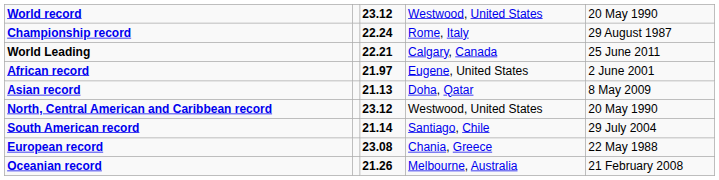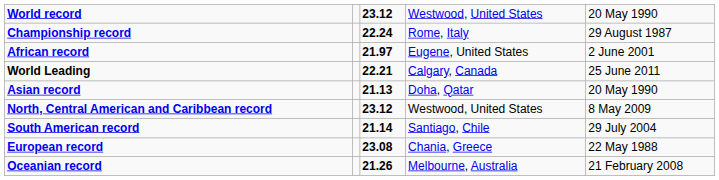 <table class="wikitable" width=75%>
 <tr>
 <td><strong><a href='#'>World record</a></strong></td>
 <td></td>
 <td><strong>23.12</strong></td>
 <td><a href='#'>Westwood</a>, <a href='#'>United States</a></td>
 <td>20 May 1990</td>
 </tr>
 <tr>
 <td><strong><a href='#'>Championship record</a></strong></td>
 <td></td>
 <td><strong>22.24</strong></td>
 <td><a href='#'>Rome</a>, <a href='#'>Italy</a></td>
 <td>29 August 1987</td>
 </tr>
 <tr>
+<td><strong><a href='#'>African record</a></strong></td>
+<td></td>
+<td><strong>21.97</strong></td>
+<td><a href='#'>Eugene</a>, United States</td>
+<td>2 June 2001</td>
+</tr>
+<tr>
 <td><strong>World Leading</strong></td>
 <td></td>
 <td><strong>22.21</strong></td>
 <td><a href='#'>Calgary</a>, <a href='#'>Canada</a></td>
 <td>25 June 2011</td>
 </tr>
 <tr>
-<td><strong><a href='#'>African record</a></strong></td>
-<td></td>
-<td><strong>21.97</strong></td>
-<td><a href='#'>Eugene</a>, United States</td>
-<td>2 June 2001</td>
-</tr>
-<tr>
 <td><strong><a href='#'>Asian record</a></strong></td>
 <td></td>
 <td><strong>21.13</strong></td>
 <td><a href='#'>Doha</a>, <a href='#'>Qatar</a></td>
-<td>8 May 2009</td>
+<td>20 May 1990</td>
 </tr>
 <tr>
 <td><strong><a href='#'>North, Central American and Caribbean record</a></strong></td>
 <td></td>
 <td><strong>23.12</strong></td>
 <td>Westwood, United States</td>
-<td>20 May 1990</td>
+<td>8 May 2009</td>
 </tr>
 <tr>
 <td><strong><a href='#'>South American record</a></strong></td>
 <td></td>
 <td><strong>21.14</strong></td>
 <td><a href='#'>Santiago</a>, <a href='#'>Chile</a></td>
 <td>29 July 2004</td>
 </tr>
 <tr>
 <td><strong><a href='#'>European record</a></strong></td>
 <td></td>
 <td><strong>23.08</strong></td>
 <td><a href='#'>Chania</a>, <a href='#'>Greece</a></td>
 <td>22 May 1988</td>
 </tr>
 <tr>
 <td><strong><a href='#'>Oceanian record</a></strong></td>
 <td></td>
 <td><strong>21.26</strong></td>
 <td><a href='#'>Melbourne</a>, <a href='#'>Australia</a></td>
 <td>21 February 2008</td>
 </tr>
 </table>
